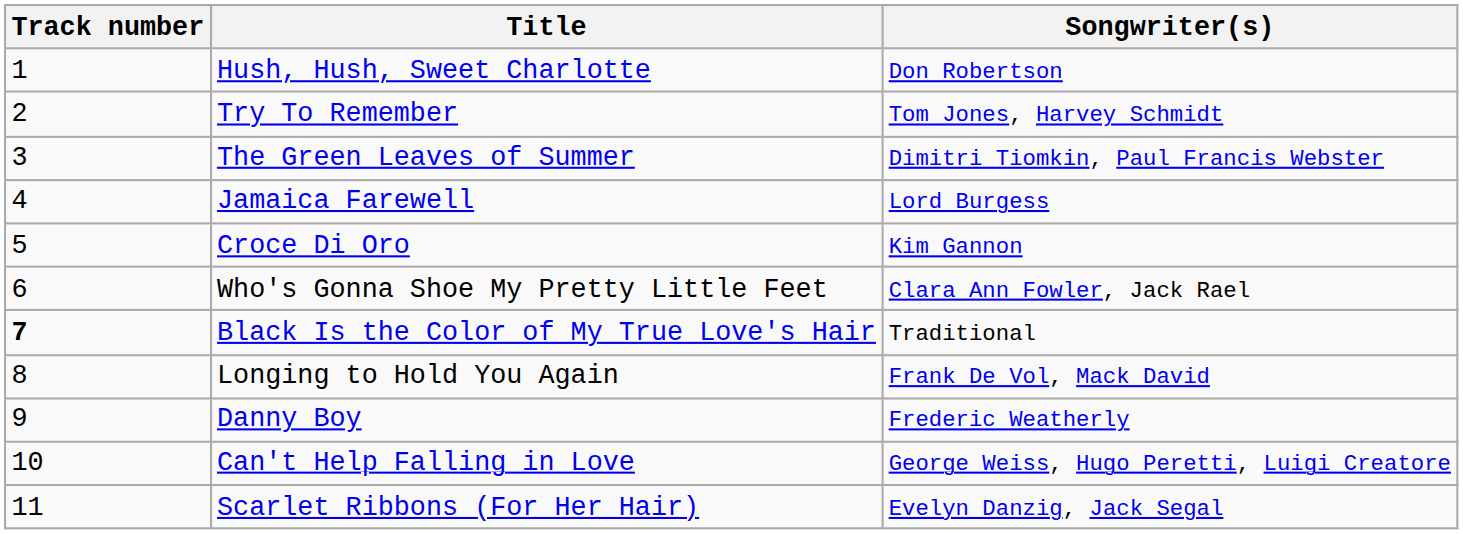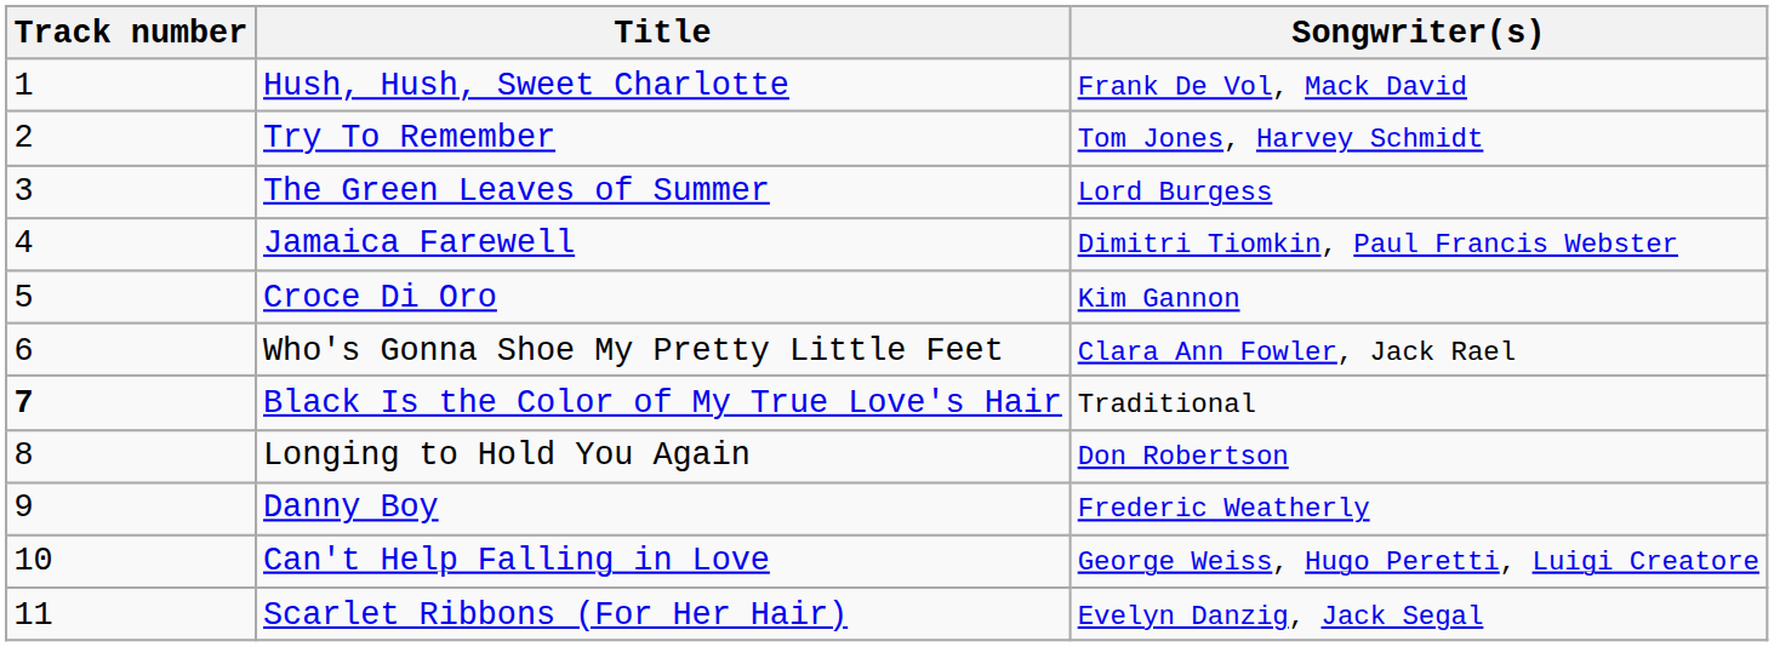 <table class="wikitable">
 <tr>
 <th>Track number</th>
 <th>Title</th>
 <th>Songwriter(s)</th>
 </tr>
 <tr>
 <td>1</td>
 <td><a href='#'>Hush, Hush, Sweet Charlotte</a></td>
-<td><small><a href='#'>Don Robertson</a></small></td>
+<td><small><a href='#'>Frank De Vol</a>, <a href='#'>Mack David</a></small></td>
 </tr>
 <tr>
 <td>2</td>
 <td><a href='#'>Try To Remember</a></td>
 <td><small><a href='#'>Tom Jones</a>, <a href='#'>Harvey Schmidt</a></small></td>
 </tr>
 <tr>
 <td>3</td>
 <td><a href='#'>The Green Leaves of Summer</a></td>
-<td><small><a href='#'>Dimitri Tiomkin</a>, <a href='#'>Paul Francis Webster</a></small></td>
+<td><small><a href='#'>Lord Burgess</a></small></td>
 </tr>
 <tr>
 <td>4</td>
 <td><a href='#'>Jamaica Farewell</a></td>
-<td><small><a href='#'>Lord Burgess</a></small></td>
+<td><small><a href='#'>Dimitri Tiomkin</a>, <a href='#'>Paul Francis Webster</a></small></td>
 </tr>
 <tr>
 <td>5</td>
 <td><a href='#'>Croce Di Oro</a></td>
 <td><small><a href='#'>Kim Gannon</a></small></td>
 </tr>
 <tr>
 <td>6</td>
 <td>Who's Gonna Shoe My Pretty Little Feet</td>
 <td><small><a href='#'>Clara Ann Fowler</a>, Jack Rael</small></td>
 </tr>
 <tr>
 <td><strong>7</strong></td>
 <td><a href='#'>Black Is the Color of My True Love's Hair</a></td>
 <td><small>Traditional</small></td>
 </tr>
 <tr>
 <td>8</td>
 <td>Longing to Hold You Again</td>
-<td><small><a href='#'>Frank De Vol</a>, <a href='#'>Mack David</a></small></td>
+<td><small><a href='#'>Don Robertson</a></small></td>
 </tr>
 <tr>
 <td>9</td>
 <td><a href='#'>Danny Boy</a></td>
 <td><small><a href='#'>Frederic Weatherly</a></small></td>
 </tr>
 <tr>
 <td>10</td>
 <td><a href='#'>Can't Help Falling in Love</a></td>
 <td><small><a href='#'>George Weiss</a>, <a href='#'>Hugo Peretti</a>, <a href='#'>Luigi Creatore</a></small></td>
 </tr>
 <tr>
 <td>11</td>
 <td><a href='#'>Scarlet Ribbons (For Her Hair)</a></td>
 <td><small><a href='#'>Evelyn Danzig</a>, <a href='#'>Jack Segal</a></small></td>
 </tr>
 </table>
